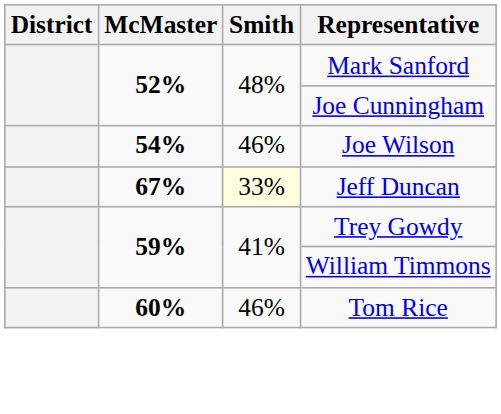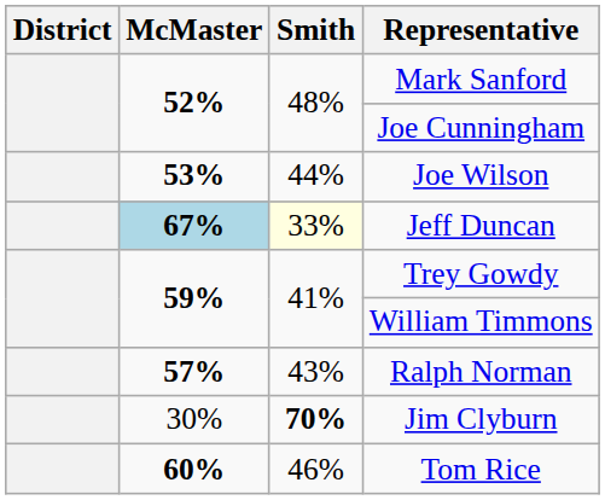 <table class=wikitable>
 <tr>
 <th>District</th>
 <th>McMaster</th>
 <th>Smith</th>
 <th>Representative</th>
 </tr>
 <tr align=center>
 <th rowspan=2 ></th>
 <td rowspan=2><strong>52%</strong></td>
 <td rowspan=2>48%</td>
 <td><a href='#'>Mark Sanford</a></td>
 </tr>
 <tr align=center>
 <td><a href='#'>Joe Cunningham</a></td>
 </tr>
 <tr align=center>
 <th></th>
-<td><strong>54%</strong></td>
-<td>46%</td>
+<td><strong>53%</strong></td>
+<td>44%</td>
 <td><a href='#'>Joe Wilson</a></td>
 </tr>
 <tr align=center>
 <th></th>
-<td><strong>67%</strong></td>
+<td style="background: lightblue;"><strong>67%</strong></td>
 <td style="background: lightyellow;">33%</td>
 <td><a href='#'>Jeff Duncan</a></td>
 </tr>
 <tr align=center>
 <th rowspan=2 ></th>
 <td rowspan=2><strong>59%</strong></td>
 <td rowspan=2>41%</td>
 <td><a href='#'>Trey Gowdy</a></td>
 </tr>
 <tr align=center>
 <td><a href='#'>William Timmons</a></td>
 </tr>
 <tr align=center>
 <th></th>
+<td><strong>57%</strong></td>
+<td>43%</td>
+<td><a href='#'>Ralph Norman</a></td>
+</tr>
+<tr align=center>
+<th></th>
+<td>30%</td>
+<td><strong>70%</strong></td>
+<td><a href='#'>Jim Clyburn</a></td>
+</tr>
+<tr align=center>
+<th></th>
 <td><strong>60%</strong></td>
 <td>46%</td>
 <td><a href='#'>Tom Rice</a></td>
 </tr>
 </table>
